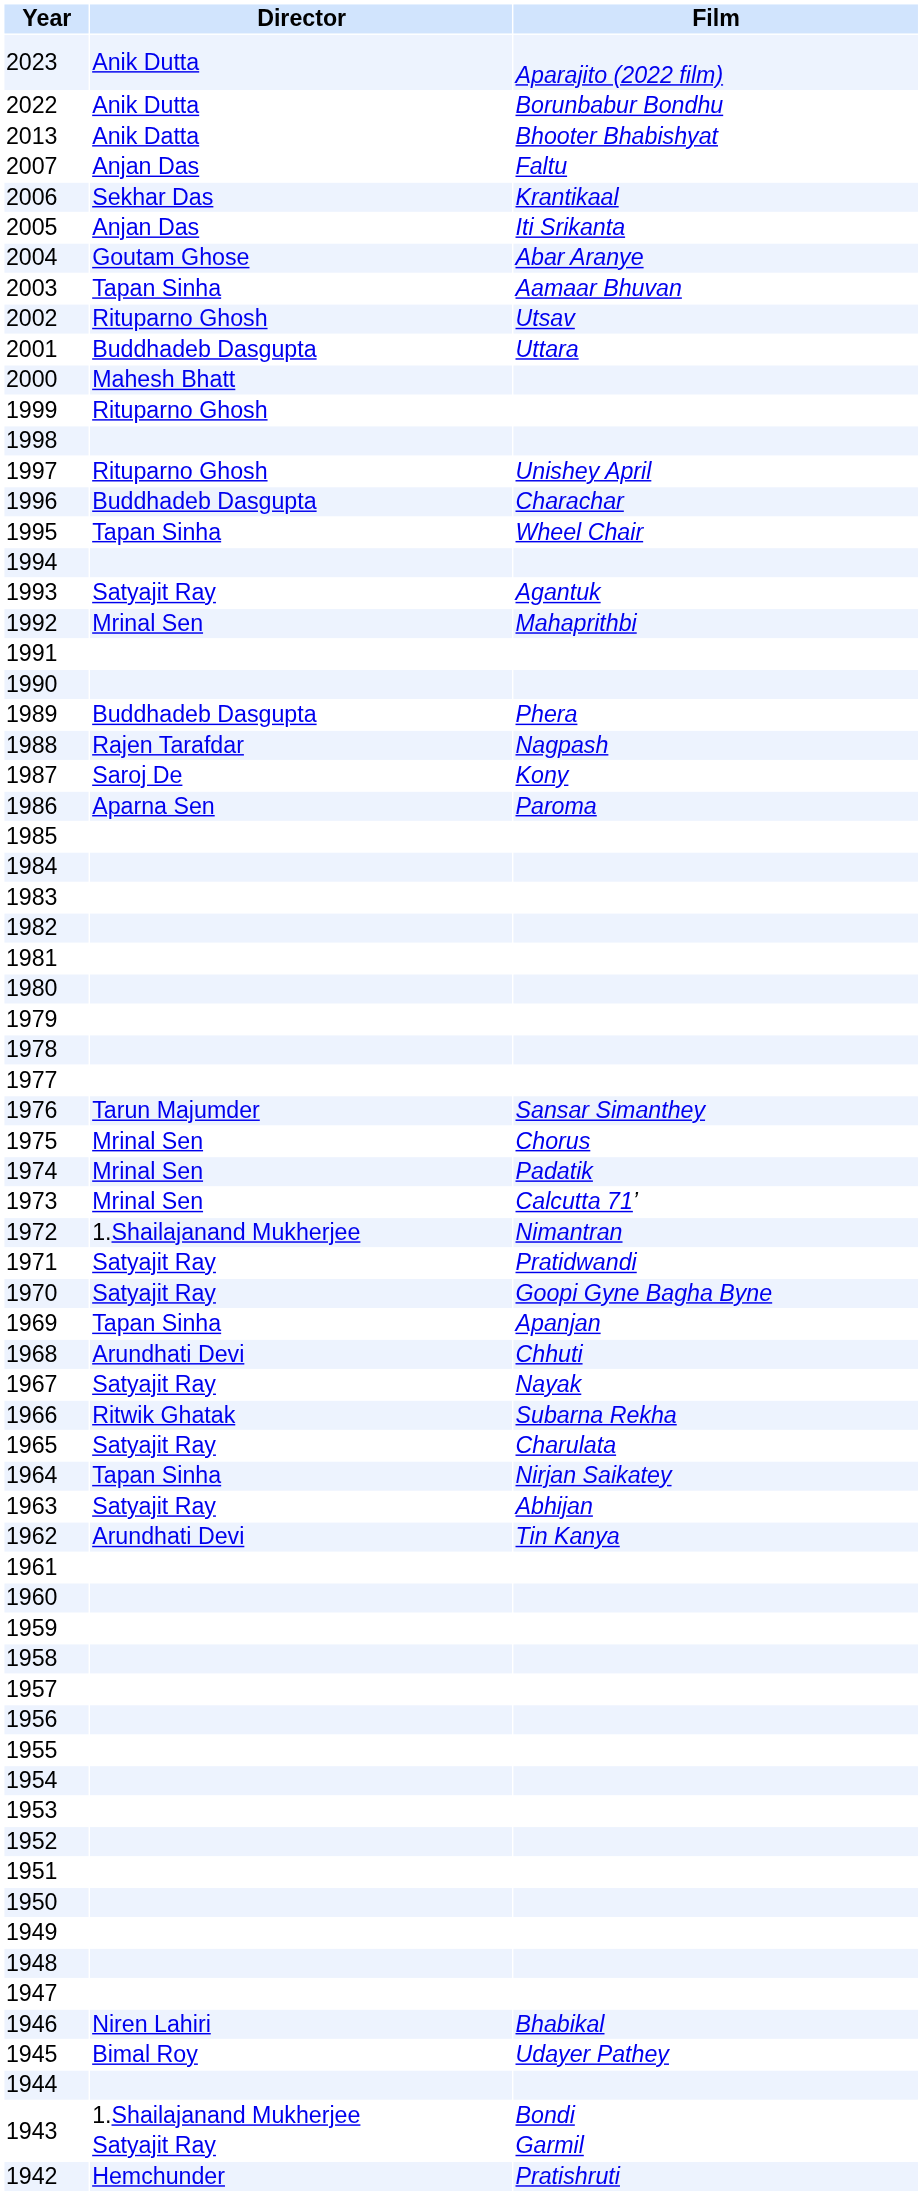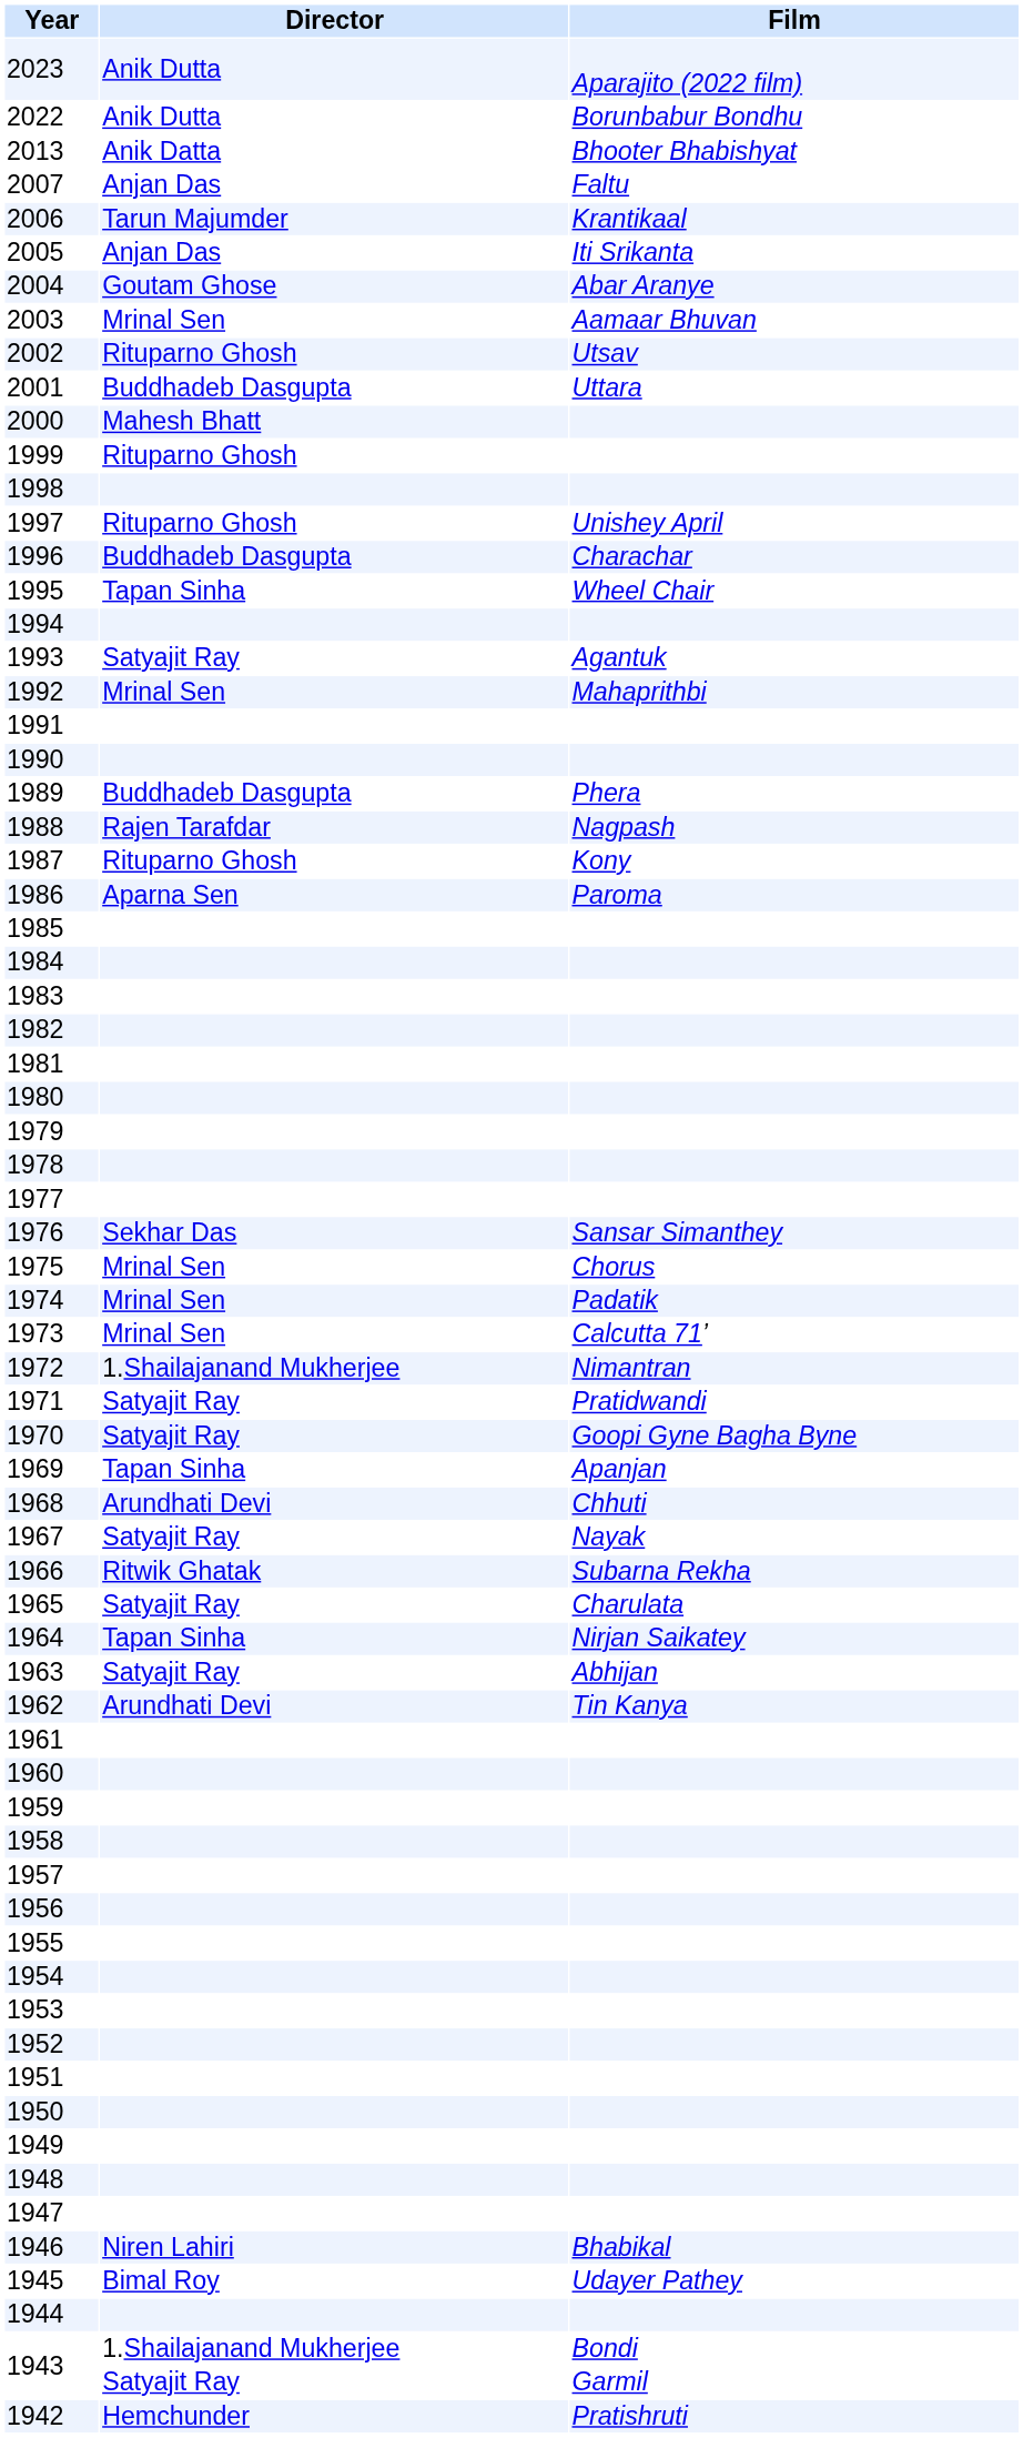 <table cellspacing="1" cellpadding="1" border="0" width="50%">
 <tr bgcolor="#d1e4fd">
 <th>Year</th>
 <th>Director</th>
 <th>Film</th>
 </tr>
 <tr bgcolor=#edf3fe>
 <td>2023</td>
 <td><a href='#'>Anik Dutta</a></td>
 <td><br><em><a href='#'>Aparajito (2022 film) </a></em></td>
 </tr>
 <tr>
 <td>2022</td>
 <td><a href='#'>Anik Dutta</a></td>
 <td><em><a href='#'>Borunbabur Bondhu</a></em></td>
 </tr>
 <tr>
 <td>2013</td>
 <td><a href='#'>Anik Datta</a></td>
 <td><em><a href='#'>Bhooter Bhabishyat</a></em></td>
 </tr>
 <tr>
 <td>2007</td>
 <td><a href='#'>Anjan Das</a></td>
 <td><em><a href='#'>Faltu</a></em></td>
 </tr>
 <tr bgcolor=#edf3fe>
 <td>2006</td>
-<td><a href='#'>Sekhar Das</a></td>
+<td><a href='#'>Tarun Majumder</a></td>
 <td><em><a href='#'>Krantikaal</a></em></td>
 </tr>
 <tr>
 <td>2005</td>
 <td><a href='#'>Anjan Das</a></td>
 <td><em><a href='#'>Iti Srikanta</a></em></td>
 </tr>
 <tr bgcolor=#edf3fe>
 <td>2004</td>
 <td><a href='#'>Goutam Ghose</a></td>
 <td><em><a href='#'>Abar Aranye</a></em></td>
 </tr>
 <tr>
 <td>2003</td>
-<td><a href='#'>Tapan Sinha</a></td>
+<td><a href='#'>Mrinal Sen</a></td>
 <td><em><a href='#'>Aamaar Bhuvan</a></em></td>
 </tr>
 <tr bgcolor=#edf3fe>
 <td>2002</td>
 <td><a href='#'>Rituparno Ghosh</a></td>
 <td><em><a href='#'>Utsav</a></em></td>
 </tr>
 <tr>
 <td>2001</td>
 <td><a href='#'>Buddhadeb Dasgupta</a></td>
 <td><em><a href='#'>Uttara</a></em></td>
 </tr>
 <tr bgcolor=#edf3fe>
 <td>2000</td>
 <td><a href='#'>Mahesh Bhatt</a></td>
 <td></td>
 </tr>
 <tr>
 <td>1999</td>
 <td><a href='#'>Rituparno Ghosh</a></td>
 <td></td>
 </tr>
 <tr bgcolor=#edf3fe>
 <td>1998</td>
 <td></td>
 <td></td>
 </tr>
 <tr>
 <td>1997</td>
 <td><a href='#'>Rituparno Ghosh</a></td>
 <td><em><a href='#'>Unishey April</a></em></td>
 </tr>
 <tr bgcolor=#edf3fe>
 <td>1996</td>
 <td><a href='#'>Buddhadeb Dasgupta</a></td>
 <td><em><a href='#'>Charachar</a></em></td>
 </tr>
 <tr>
 <td>1995</td>
 <td><a href='#'>Tapan Sinha</a></td>
 <td><em><a href='#'>Wheel Chair</a></em></td>
 </tr>
 <tr bgcolor=#edf3fe>
 <td>1994</td>
 <td></td>
 <td></td>
 </tr>
 <tr>
 <td>1993</td>
 <td><a href='#'>Satyajit Ray</a></td>
 <td><em><a href='#'>Agantuk</a></em></td>
 </tr>
 <tr bgcolor=#edf3fe>
 <td>1992</td>
 <td><a href='#'>Mrinal Sen</a></td>
 <td><em><a href='#'>Mahaprithbi</a></em></td>
 </tr>
 <tr>
 <td>1991</td>
 <td></td>
 <td></td>
 </tr>
 <tr bgcolor=#edf3fe>
 <td>1990</td>
 <td></td>
 <td></td>
 </tr>
 <tr>
 <td>1989</td>
 <td><a href='#'>Buddhadeb Dasgupta</a></td>
 <td><em><a href='#'>Phera</a></em></td>
 </tr>
 <tr bgcolor=#edf3fe>
 <td>1988</td>
 <td><a href='#'>Rajen Tarafdar</a></td>
 <td><em><a href='#'>Nagpash</a></em></td>
 </tr>
 <tr>
 <td>1987</td>
-<td><a href='#'>Saroj De</a></td>
+<td><a href='#'>Rituparno Ghosh</a></td>
 <td><em><a href='#'>Kony</a></em></td>
 </tr>
 <tr bgcolor=#edf3fe>
 <td>1986</td>
 <td><a href='#'>Aparna Sen</a></td>
 <td><em><a href='#'>Paroma</a></em></td>
 </tr>
 <tr>
 <td>1985</td>
 <td></td>
 <td></td>
 </tr>
 <tr bgcolor=#edf3fe>
 <td>1984</td>
 <td></td>
 <td></td>
 </tr>
 <tr>
 <td>1983</td>
 <td></td>
 <td></td>
 </tr>
 <tr bgcolor=#edf3fe>
 <td>1982</td>
 <td></td>
 <td></td>
 </tr>
 <tr>
 <td>1981</td>
 <td></td>
 <td></td>
 </tr>
 <tr bgcolor=#edf3fe>
 <td>1980</td>
 <td></td>
 <td></td>
 </tr>
 <tr>
 <td>1979</td>
 <td></td>
 <td></td>
 </tr>
 <tr bgcolor=#edf3fe>
 <td>1978</td>
 <td></td>
 <td></td>
 </tr>
 <tr>
 <td>1977</td>
 <td></td>
 <td></td>
 </tr>
 <tr bgcolor=#edf3fe>
 <td>1976</td>
-<td><a href='#'>Tarun Majumder</a></td>
+<td><a href='#'>Sekhar Das</a></td>
 <td><em><a href='#'>Sansar Simanthey</a></em></td>
 </tr>
 <tr>
 <td>1975</td>
 <td><a href='#'>Mrinal Sen</a></td>
 <td><em><a href='#'>Chorus</a></em></td>
 </tr>
 <tr bgcolor=#edf3fe>
 <td>1974</td>
 <td><a href='#'>Mrinal Sen</a></td>
 <td><em><a href='#'>Padatik</a></em></td>
 </tr>
 <tr>
 <td>1973</td>
 <td><a href='#'>Mrinal Sen</a></td>
 <td><em><a href='#'>Calcutta 71</a>’ </em></td>
 </tr>
 <tr bgcolor=#edf3fe>
 <td>1972</td>
 <td>1.<a href='#'>Shailajanand Mukherjee</a></td>
 <td><em><a href='#'>Nimantran</a></em></td>
 </tr>
 <tr>
 <td>1971</td>
 <td><a href='#'>Satyajit Ray</a></td>
 <td><em><a href='#'>Pratidwandi</a></em></td>
 </tr>
 <tr bgcolor=#edf3fe>
 <td>1970</td>
 <td><a href='#'>Satyajit Ray</a></td>
 <td><em><a href='#'>Goopi Gyne Bagha Byne</a></em></td>
 </tr>
 <tr>
 <td>1969</td>
 <td><a href='#'>Tapan Sinha</a></td>
 <td><em><a href='#'>Apanjan</a></em></td>
 </tr>
 <tr bgcolor=#edf3fe>
 <td>1968</td>
 <td><a href='#'>Arundhati Devi</a></td>
 <td><em><a href='#'>Chhuti</a></em></td>
 </tr>
 <tr>
 <td>1967</td>
 <td><a href='#'>Satyajit Ray</a></td>
 <td><em><a href='#'>Nayak</a></em></td>
 </tr>
 <tr bgcolor=#edf3fe>
 <td>1966</td>
 <td><a href='#'>Ritwik Ghatak</a></td>
 <td><em><a href='#'>Subarna Rekha</a></em></td>
 </tr>
 <tr>
 <td>1965</td>
 <td><a href='#'>Satyajit Ray</a></td>
 <td><em><a href='#'>Charulata</a></em></td>
 </tr>
 <tr bgcolor=#edf3fe>
 <td>1964</td>
 <td><a href='#'>Tapan Sinha</a></td>
 <td><em><a href='#'>Nirjan Saikatey</a></em></td>
 </tr>
 <tr>
 <td>1963</td>
 <td><a href='#'>Satyajit Ray</a></td>
 <td><em><a href='#'>Abhijan</a></em></td>
 </tr>
 <tr bgcolor=#edf3fe>
 <td>1962</td>
 <td><a href='#'>Arundhati Devi</a></td>
 <td><em><a href='#'>Tin Kanya</a></em></td>
 </tr>
 <tr>
 <td>1961</td>
 <td></td>
 <td></td>
 </tr>
 <tr bgcolor=#edf3fe>
 <td>1960</td>
 <td></td>
 <td></td>
 </tr>
 <tr>
 <td>1959</td>
 <td></td>
 <td></td>
 </tr>
 <tr bgcolor=#edf3fe>
 <td>1958</td>
 <td></td>
 <td></td>
 </tr>
 <tr>
 <td>1957</td>
 <td></td>
 <td></td>
 </tr>
 <tr bgcolor=#edf3fe>
 <td>1956</td>
 <td></td>
 <td></td>
 </tr>
 <tr>
 <td>1955</td>
 <td></td>
 <td></td>
 </tr>
 <tr bgcolor=#edf3fe>
 <td>1954</td>
 <td></td>
 <td></td>
 </tr>
 <tr>
 <td>1953</td>
 <td></td>
 <td></td>
 </tr>
 <tr bgcolor=#edf3fe>
 <td>1952</td>
 <td></td>
 <td></td>
 </tr>
 <tr>
 <td>1951</td>
 <td></td>
 <td></td>
 </tr>
 <tr bgcolor=#edf3fe>
 <td>1950</td>
 <td></td>
 <td></td>
 </tr>
 <tr>
 <td>1949</td>
 <td></td>
 <td></td>
 </tr>
 <tr bgcolor=#edf3fe>
 <td>1948</td>
 <td></td>
 <td></td>
 </tr>
 <tr>
 <td>1947</td>
 <td></td>
 <td></td>
 </tr>
 <tr bgcolor=#edf3fe>
 <td>1946</td>
 <td><a href='#'>Niren Lahiri</a></td>
 <td><em><a href='#'>Bhabikal</a></em></td>
 </tr>
 <tr>
 <td>1945</td>
 <td><a href='#'>Bimal Roy</a></td>
 <td><em><a href='#'>Udayer Pathey</a></em></td>
 </tr>
 <tr bgcolor=#edf3fe>
 <td>1944</td>
 <td></td>
 <td></td>
 </tr>
 <tr>
 <td rowspan="2">1943</td>
 <td>1.<a href='#'>Shailajanand Mukherjee</a></td>
 <td><em><a href='#'>Bondi</a></em></td>
 </tr>
 <tr>
 <td><a href='#'>Satyajit Ray</a></td>
 <td><em><a href='#'>Garmil</a></em></td>
 </tr>
 <tr bgcolor=#edf3fe>
 <td>1942</td>
 <td><a href='#'>Hemchunder</a></td>
 <td><em><a href='#'>Pratishruti</a></em></td>
 </tr>
 </table>
